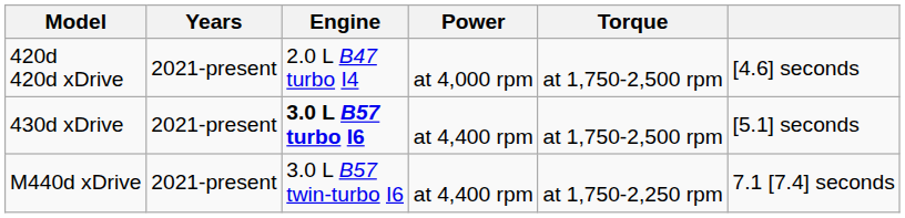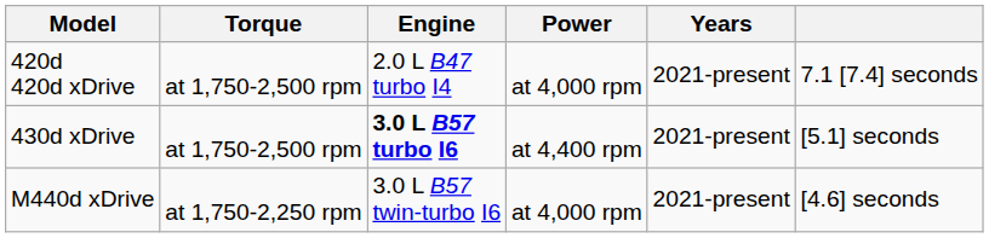 <table class="wikitable sortable">
 <tr>
 <th>Model</th>
-<th>Years</th>
+<th>Torque</th>
 <th>Engine</th>
 <th>Power</th>
-<th>Torque</th>
+<th>Years</th>
 <th></th>
 </tr>
 <tr>
 <td>420d<br>420d xDrive</td>
-<td>2021-present</td>
+<td> <br> at 1,750-2,500 rpm</td>
 <td>2.0 L <em><a href='#'>B47</a></em> <br> <a href='#'>turbo</a> <a href='#'>I4</a></td>
 <td> <br> at 4,000 rpm</td>
-<td> <br> at 1,750-2,500 rpm</td>
-<td>[4.6] seconds</td>
+<td>2021-present</td>
+<td>7.1 [7.4] seconds</td>
 </tr>
 <tr>
 <td>430d xDrive</td>
-<td>2021-present</td>
+<td> <br> at 1,750-2,500 rpm</td>
 <td><strong>3.0 L <em><a href='#'>B57</a></em> <br> <a href='#'>turbo</a> <a href='#'>I6</a></strong></td>
 <td> <br> at 4,400 rpm</td>
-<td> <br> at 1,750-2,500 rpm</td>
+<td>2021-present</td>
 <td>[5.1] seconds</td>
 </tr>
 <tr>
 <td>M440d xDrive</td>
+<td> <br> at 1,750-2,250 rpm</td>
+<td>3.0 L <em><a href='#'>B57</a></em> <br> <a href='#'>twin-turbo</a> <a href='#'>I6</a></td>
+<td> <br> at 4,000 rpm</td>
 <td>2021-present</td>
-<td>3.0 L <em><a href='#'>B57</a></em> <br> <a href='#'>twin-turbo</a> <a href='#'>I6</a></td>
-<td> <br> at 4,400 rpm</td>
-<td> <br> at 1,750-2,250 rpm</td>
-<td>7.1 [7.4] seconds</td>
+<td>[4.6] seconds</td>
 </tr>
 </table>
